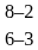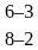 <table style="text-align:center">
 <tr>
 <th width=200></th>
 <th width=100></th>
 <th width=200></th>
 </tr>
 <tr>
 <td align=right><strong></strong></td>
-<td>8–2</td>
+<td>6–3</td>
 <td align=left></td>
 </tr>
 <tr>
 <td align=right><strong></strong></td>
-<td>6–3</td>
+<td>8–2</td>
 <td align=left></td>
 </tr>
 </table>
